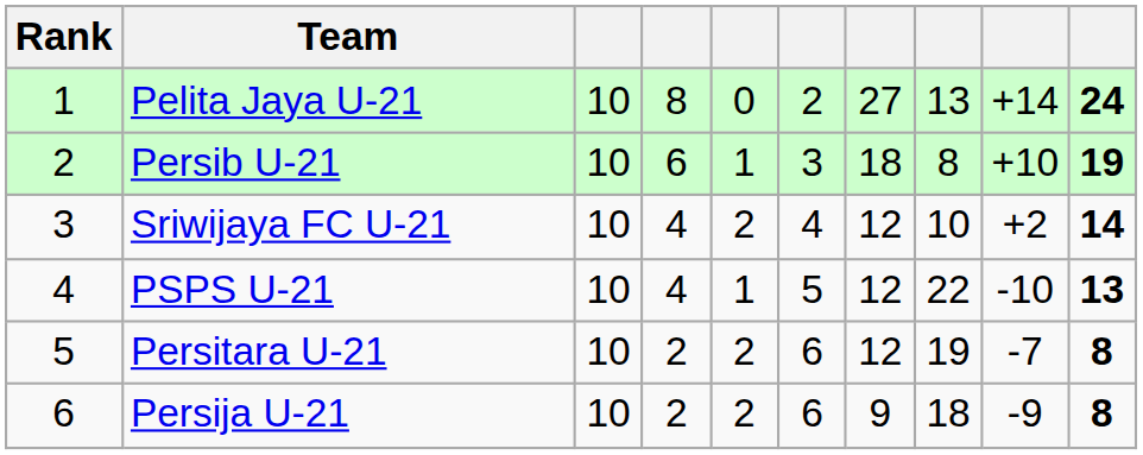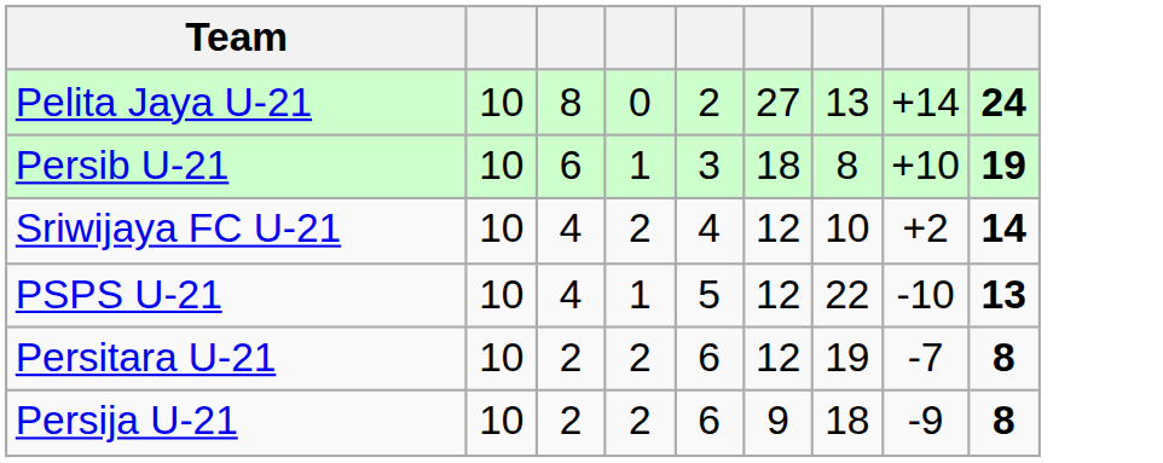 <table class="wikitable" style="text-align:center">
 <tr>
-<th width="30">Rank</th>
 <th style="width:175px;">Team</th>
 <th width="20"></th>
 <th width="20"></th>
 <th width="20"></th>
 <th width="20"></th>
 <th width="20"></th>
 <th width="20"></th>
 <th width="20"></th>
 <th width="20"></th>
 </tr>
 <tr style="background:#cfc;">
-<td>1</td>
 <td align=left><a href='#'>Pelita Jaya U-21</a></td>
 <td>10</td>
 <td>8</td>
 <td>0</td>
 <td>2</td>
 <td>27</td>
 <td>13</td>
 <td>+14</td>
 <td><strong>24</strong></td>
 </tr>
 <tr style="background:#cfc;">
-<td>2</td>
 <td align=left><a href='#'>Persib U-21</a></td>
 <td>10</td>
 <td>6</td>
 <td>1</td>
 <td>3</td>
 <td>18</td>
 <td>8</td>
 <td>+10</td>
 <td><strong>19</strong></td>
 </tr>
 <tr>
-<td>3</td>
 <td align=left><a href='#'>Sriwijaya FC U-21</a></td>
 <td>10</td>
 <td>4</td>
 <td>2</td>
 <td>4</td>
 <td>12</td>
 <td>10</td>
 <td>+2</td>
 <td><strong>14</strong></td>
 </tr>
 <tr>
-<td>4</td>
 <td align=left><a href='#'>PSPS U-21</a></td>
 <td>10</td>
 <td>4</td>
 <td>1</td>
 <td>5</td>
 <td>12</td>
 <td>22</td>
 <td>-10</td>
 <td><strong>13</strong></td>
 </tr>
 <tr>
-<td>5</td>
 <td align=left><a href='#'>Persitara U-21</a></td>
 <td>10</td>
 <td>2</td>
 <td>2</td>
 <td>6</td>
 <td>12</td>
 <td>19</td>
 <td>-7</td>
 <td><strong>8</strong></td>
 </tr>
 <tr>
-<td>6</td>
 <td align=left><a href='#'>Persija U-21</a></td>
 <td>10</td>
 <td>2</td>
 <td>2</td>
 <td>6</td>
 <td>9</td>
 <td>18</td>
 <td>-9</td>
 <td><strong>8</strong></td>
 </tr>
 </table>
